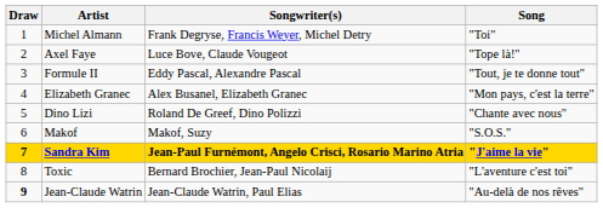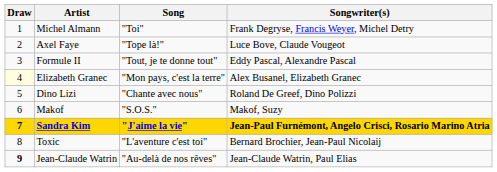 <table class="sortable wikitable" style="margin: 1em auto 1em auto;">
 <tr>
 <th>Draw</th>
 <th>Artist</th>
+<th>Song</th>
 <th>Songwriter(s)</th>
-<th>Song</th>
 </tr>
 <tr>
 <td align="center">1</td>
 <td>Michel Almann</td>
+<td>"Toi"</td>
 <td>Frank Degryse, <a href='#'>Francis Weyer</a>, Michel Detry</td>
-<td>"Toi"</td>
 </tr>
 <tr>
 <td align="center">2</td>
 <td>Axel Faye</td>
+<td>"Tope là!"</td>
 <td>Luce Bove, Claude Vougeot</td>
-<td>"Tope là!"</td>
 </tr>
 <tr>
 <td align="center">3</td>
 <td>Formule II</td>
+<td>"Tout, je te donne tout"</td>
 <td>Eddy Pascal, Alexandre Pascal</td>
-<td>"Tout, je te donne tout"</td>
 </tr>
 <tr>
-<td align="center">4</td>
+<td align="center" style="background: lightyellow;">4</td>
 <td>Elizabeth Granec</td>
+<td>"Mon pays, c'est la terre"</td>
 <td>Alex Busanel, Elizabeth Granec</td>
-<td>"Mon pays, c'est la terre"</td>
 </tr>
 <tr>
 <td align="center">5</td>
 <td>Dino Lizi</td>
+<td>"Chante avec nous"</td>
 <td>Roland De Greef, Dino Polizzi</td>
-<td>"Chante avec nous"</td>
 </tr>
 <tr>
 <td align="center">6</td>
 <td>Makof</td>
+<td>"S.O.S."</td>
 <td>Makof, Suzy</td>
-<td>"S.O.S."</td>
 </tr>
 <tr style="font-weight:bold; background:gold;">
 <td align="center">7</td>
 <td><a href='#'>Sandra Kim</a></td>
+<td>"<a href='#'>J'aime la vie</a>"</td>
 <td>Jean-Paul Furnémont, Angelo Crisci, Rosario Marino Atria</td>
-<td>"<a href='#'>J'aime la vie</a>"</td>
 </tr>
 <tr>
 <td align="center">8</td>
 <td>Toxic</td>
+<td>"L'aventure c'est toi"</td>
 <td>Bernard Brochier, Jean-Paul Nicolaij</td>
-<td>"L'aventure c'est toi"</td>
 </tr>
 <tr>
 <td align="center"><strong>9</strong></td>
 <td>Jean-Claude Watrin</td>
+<td>"Au-delà de nos rêves"</td>
 <td>Jean-Claude Watrin, Paul Elias</td>
-<td>"Au-delà de nos rêves"</td>
 </tr>
 </table>
